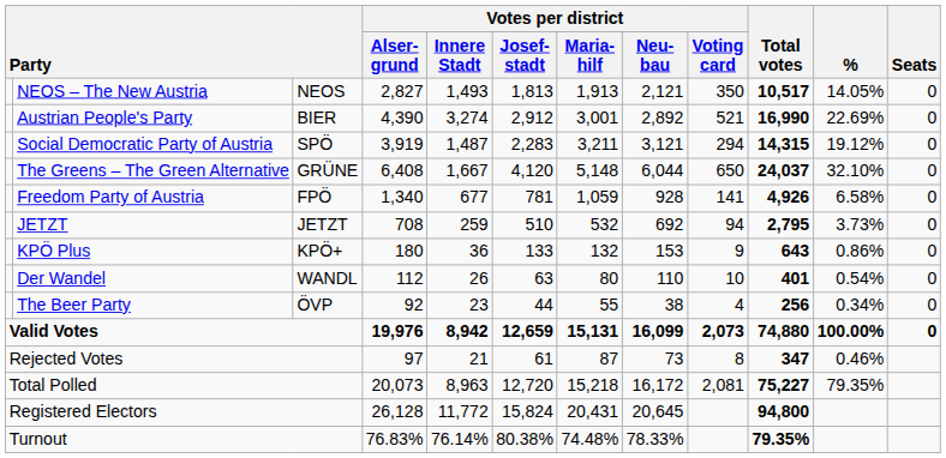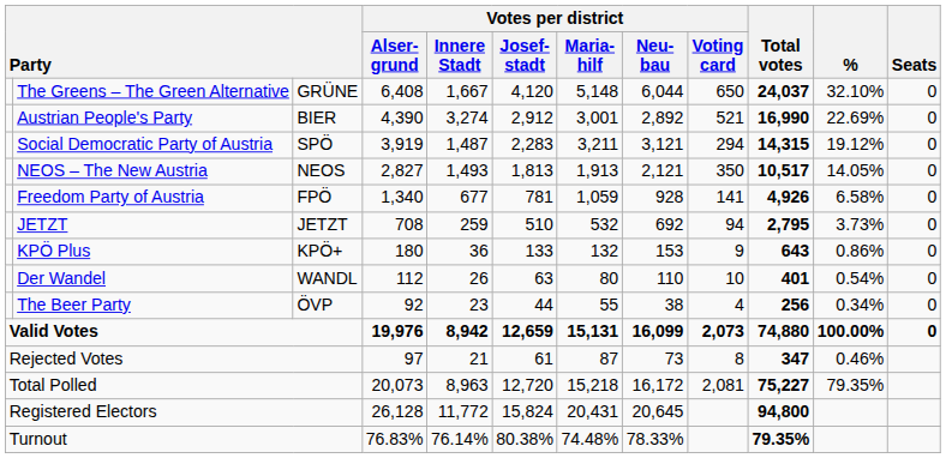 <table class="wikitable" border="1" style="text-align:right;">
 <tr>
 <th style="text-align:left;" valign=bottom rowspan=2 colspan=3>Party</th>
 <th colspan=6>Votes per district</th>
 <th align=center valign=bottom rowspan=2 width="50">Total<br>votes</th>
 <th align=center valign=bottom rowspan=2 width="50">%</th>
 <th align=center valign=bottom rowspan=2>Seats</th>
 </tr>
 <tr>
 <th align=center valign=bottom width="50"><a href='#'>Alser-<br>grund</a></th>
 <th align=center valign=bottom width="50"><a href='#'>Innere<br>Stadt</a></th>
 <th align=center valign=bottom width="50"><a href='#'>Josef-<br>stadt</a></th>
 <th align=center valign=bottom width="50"><a href='#'>Maria-<br>hilf</a></th>
 <th align=center valign=bottom width="50"><a href='#'>Neu-<br>bau</a></th>
 <th align=center valign=bottom width="50"><a href='#'>Voting<br>card</a></th>
 </tr>
 <tr>
 <td></td>
-<td align=left><a href='#'>NEOS – The New Austria</a></td>
-<td align=left>NEOS</td>
-<td>2,827</td>
-<td>1,493</td>
-<td>1,813</td>
-<td>1,913</td>
-<td>2,121</td>
-<td>350</td>
-<td><strong>10,517</strong></td>
-<td>14.05%</td>
+<td align=left style="white-space: nowrap;"><a href='#'>The Greens – The Green Alternative</a></td>
+<td align=left>GRÜNE</td>
+<td>6,408</td>
+<td>1,667</td>
+<td>4,120</td>
+<td>5,148</td>
+<td>6,044</td>
+<td>650</td>
+<td><strong>24,037</strong></td>
+<td>32.10%</td>
 <td>0</td>
 </tr>
 <tr>
 <td></td>
 <td align=left><a href='#'>Austrian People's Party</a></td>
 <td align=left>BIER</td>
 <td>4,390</td>
 <td>3,274</td>
 <td>2,912</td>
 <td>3,001</td>
 <td>2,892</td>
 <td>521</td>
 <td><strong>16,990</strong></td>
 <td>22.69%</td>
 <td>0</td>
 </tr>
 <tr>
 <td></td>
 <td align=left><a href='#'>Social Democratic Party of Austria</a></td>
 <td align=left>SPÖ</td>
 <td>3,919</td>
 <td>1,487</td>
 <td>2,283</td>
 <td>3,211</td>
 <td>3,121</td>
 <td>294</td>
 <td><strong>14,315</strong></td>
 <td>19.12%</td>
 <td>0</td>
 </tr>
 <tr>
 <td></td>
-<td align=left style="white-space: nowrap;"><a href='#'>The Greens – The Green Alternative</a></td>
-<td align=left>GRÜNE</td>
-<td>6,408</td>
-<td>1,667</td>
-<td>4,120</td>
-<td>5,148</td>
-<td>6,044</td>
-<td>650</td>
-<td><strong>24,037</strong></td>
-<td>32.10%</td>
+<td align=left><a href='#'>NEOS – The New Austria</a></td>
+<td align=left>NEOS</td>
+<td>2,827</td>
+<td>1,493</td>
+<td>1,813</td>
+<td>1,913</td>
+<td>2,121</td>
+<td>350</td>
+<td><strong>10,517</strong></td>
+<td>14.05%</td>
 <td>0</td>
 </tr>
 <tr>
 <td></td>
 <td align=left><a href='#'>Freedom Party of Austria</a></td>
 <td align=left>FPÖ</td>
 <td>1,340</td>
 <td>677</td>
 <td>781</td>
 <td>1,059</td>
 <td>928</td>
 <td>141</td>
 <td><strong>4,926</strong></td>
 <td>6.58%</td>
 <td>0</td>
 </tr>
 <tr>
 <td></td>
 <td align=left><a href='#'>JETZT</a></td>
 <td align=left>JETZT</td>
 <td>708</td>
 <td>259</td>
 <td>510</td>
 <td>532</td>
 <td>692</td>
 <td>94</td>
 <td><strong>2,795</strong></td>
 <td>3.73%</td>
 <td>0</td>
 </tr>
 <tr>
 <td></td>
 <td align=left><a href='#'>KPÖ Plus</a></td>
 <td align=left>KPÖ+</td>
 <td>180</td>
 <td>36</td>
 <td>133</td>
 <td>132</td>
 <td>153</td>
 <td>9</td>
 <td><strong>643</strong></td>
 <td>0.86%</td>
 <td>0</td>
 </tr>
 <tr>
 <td></td>
 <td align=left><a href='#'>Der Wandel</a></td>
 <td align=left>WANDL</td>
 <td>112</td>
 <td>26</td>
 <td>63</td>
 <td>80</td>
 <td>110</td>
 <td>10</td>
 <td><strong>401</strong></td>
 <td>0.54%</td>
 <td>0</td>
 </tr>
 <tr>
 <td></td>
 <td align=left><a href='#'>The Beer Party</a></td>
 <td align=left>ÖVP</td>
 <td>92</td>
 <td>23</td>
 <td>44</td>
 <td>55</td>
 <td>38</td>
 <td>4</td>
 <td><strong>256</strong></td>
 <td>0.34%</td>
 <td>0</td>
 </tr>
 <tr style="font-weight:bold">
 <td align=left colspan=3>Valid Votes</td>
 <td>19,976</td>
 <td>8,942</td>
 <td>12,659</td>
 <td>15,131</td>
 <td>16,099</td>
 <td>2,073</td>
 <td>74,880</td>
 <td>100.00%</td>
 <td>0</td>
 </tr>
 <tr>
 <td align=left colspan=3>Rejected Votes</td>
 <td>97</td>
 <td>21</td>
 <td>61</td>
 <td>87</td>
 <td>73</td>
 <td>8</td>
 <td><strong>347</strong></td>
 <td>0.46%</td>
 <td></td>
 </tr>
 <tr>
 <td align=left colspan=3>Total Polled</td>
 <td>20,073</td>
 <td>8,963</td>
 <td>12,720</td>
 <td>15,218</td>
 <td>16,172</td>
 <td>2,081</td>
 <td><strong>75,227</strong></td>
 <td>79.35%</td>
 <td></td>
 </tr>
 <tr>
 <td align=left colspan=3>Registered Electors</td>
 <td>26,128</td>
 <td>11,772</td>
 <td>15,824</td>
 <td>20,431</td>
 <td>20,645</td>
 <td></td>
 <td><strong>94,800</strong></td>
 <td></td>
 <td></td>
 </tr>
 <tr>
 <td align=left colspan=3>Turnout</td>
 <td>76.83%</td>
 <td>76.14%</td>
 <td>80.38%</td>
 <td>74.48%</td>
 <td>78.33%</td>
 <td></td>
 <td><strong>79.35%</strong></td>
 <td></td>
 <td></td>
 </tr>
 </table>
